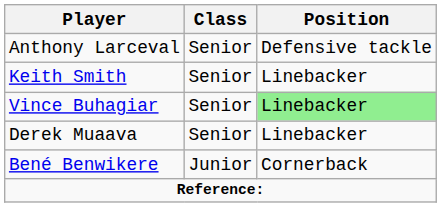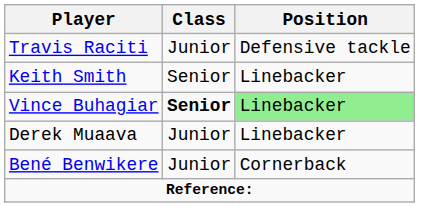 <table class="wikitable" border="1">
 <tr>
 <th>Player</th>
 <th>Class</th>
 <th>Position</th>
 </tr>
 <tr>
-<td>Anthony Larceval</td>
-<td>Senior</td>
+<td><a href='#'>Travis Raciti</a></td>
+<td>Junior</td>
 <td>Defensive tackle</td>
 </tr>
 <tr>
 <td><a href='#'>Keith Smith</a></td>
 <td>Senior</td>
 <td>Linebacker</td>
 </tr>
 <tr>
 <td><a href='#'>Vince Buhagiar</a></td>
-<td>Senior</td>
+<td><strong>Senior</strong></td>
 <td style="background: lightgreen;">Linebacker</td>
 </tr>
 <tr>
 <td>Derek Muaava</td>
-<td>Senior</td>
+<td>Junior</td>
 <td>Linebacker</td>
 </tr>
 <tr>
 <td><a href='#'>Bené Benwikere</a></td>
 <td>Junior</td>
 <td>Cornerback</td>
 </tr>
 <tr>
 <td colspan="3" style="font-size: 8pt" align="center"><strong>Reference:</strong></td>
 </tr>
 </table>
